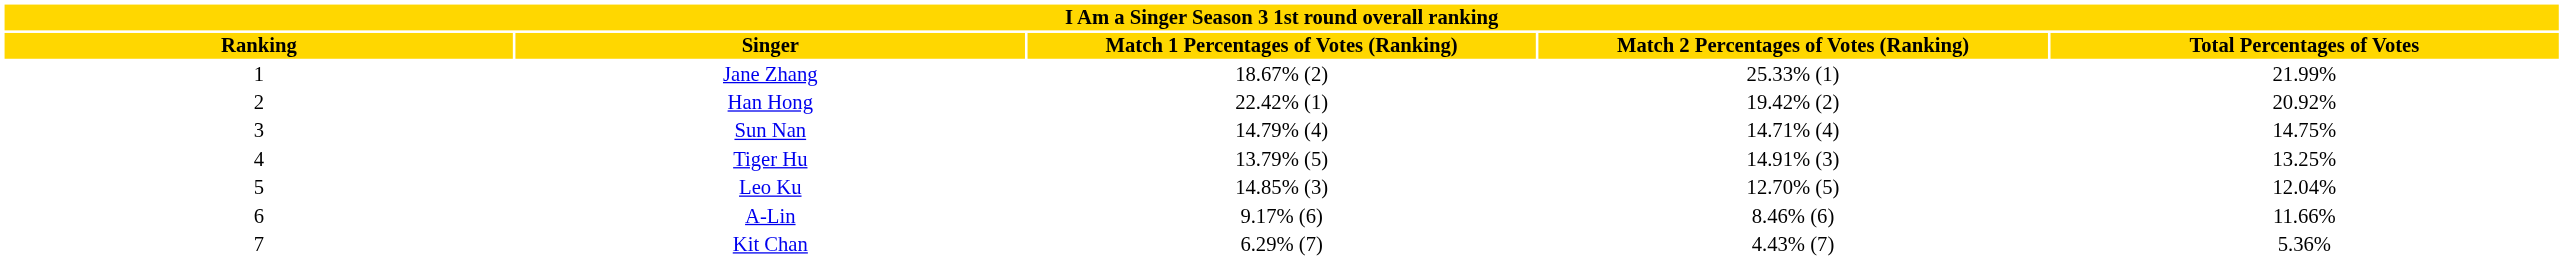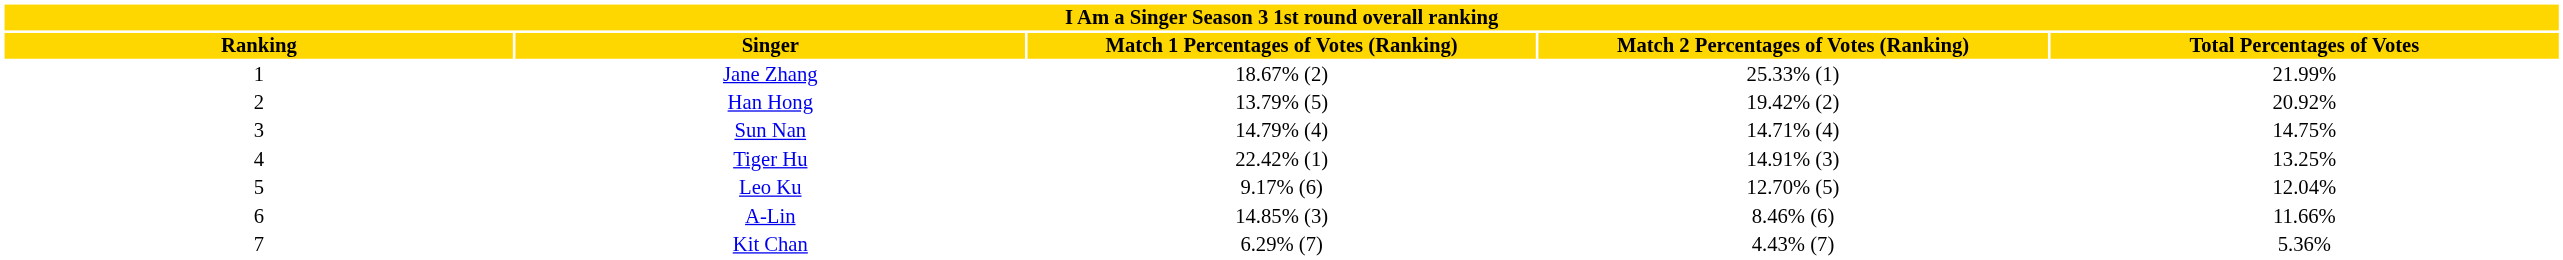 <table class="wikitalble" width="100%" style="text-align:center">
 <tr align=center style="background:gold">
 <td colspan="5"><div><strong>I Am a Singer Season 3 1st round overall ranking</strong></div></td>
 </tr>
 <tr align=center style="background:gold">
 <td style="width:10%"><strong>Ranking</strong></td>
 <td style="width:10%"><strong>Singer</strong></td>
 <td style="width:10%"><strong>Match 1 Percentages of Votes (Ranking)</strong></td>
 <td style="width:10%"><strong>Match 2 Percentages of Votes (Ranking)</strong></td>
 <td style="width:10%"><strong>Total Percentages of Votes</strong></td>
 </tr>
 <tr>
 <td>1</td>
 <td><a href='#'>Jane Zhang</a></td>
 <td>18.67% (2)</td>
 <td>25.33% (1)</td>
 <td>21.99%</td>
 </tr>
 <tr>
 <td>2</td>
 <td><a href='#'>Han Hong</a></td>
-<td>22.42% (1)</td>
+<td>13.79% (5)</td>
 <td>19.42% (2)</td>
 <td>20.92%</td>
 </tr>
 <tr>
 <td>3</td>
 <td><a href='#'>Sun Nan</a></td>
 <td>14.79% (4) </td>
 <td>14.71% (4) </td>
 <td>14.75%</td>
 </tr>
 <tr>
 <td>4</td>
 <td><a href='#'>Tiger Hu</a></td>
-<td>13.79% (5)</td>
+<td>22.42% (1)</td>
 <td>14.91% (3)</td>
 <td>13.25%</td>
 </tr>
 <tr>
 <td>5</td>
 <td><a href='#'>Leo Ku</a></td>
-<td>14.85% (3)</td>
+<td>9.17% (6)</td>
 <td>12.70% (5)</td>
 <td>12.04%</td>
 </tr>
 <tr>
 <td>6</td>
 <td><a href='#'>A-Lin</a></td>
-<td>9.17% (6)</td>
+<td>14.85% (3)</td>
 <td>8.46% (6)</td>
 <td>11.66%</td>
 </tr>
 <tr>
 <td>7</td>
 <td><a href='#'>Kit Chan</a></td>
 <td>6.29% (7)</td>
 <td>4.43% (7)</td>
 <td>5.36%</td>
 </tr>
 </table>
